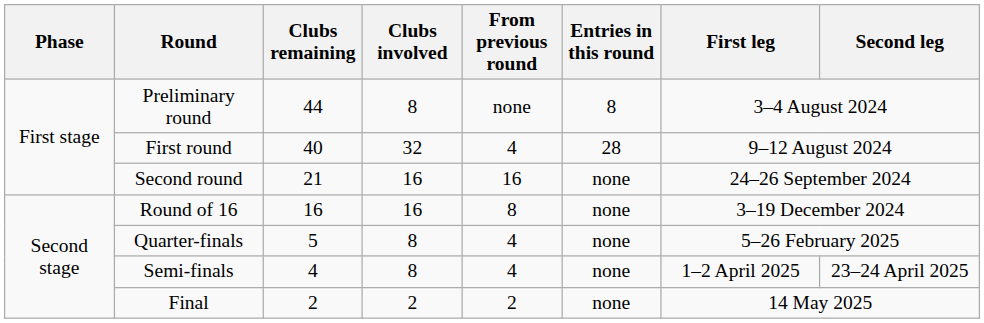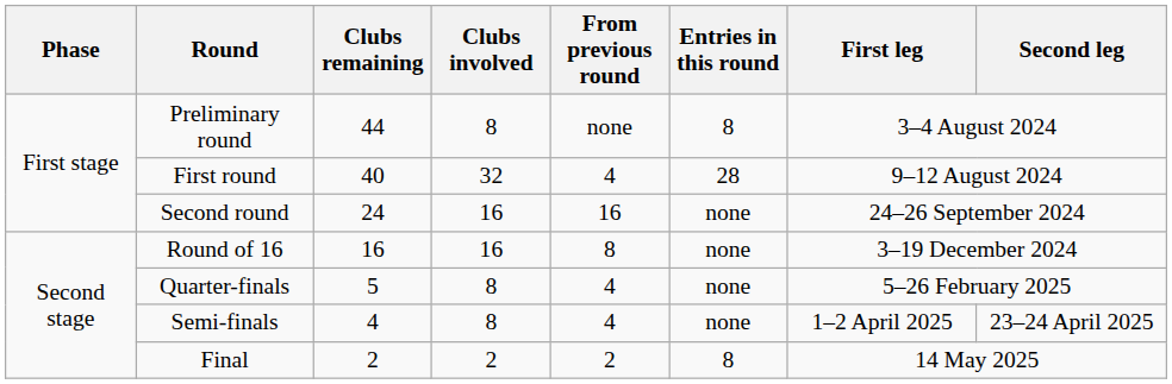 <table class="wikitable" style="text-align: center; font-size: 100%; width: 800px;">
 <tr>
 <th width=11%>Phase</th>
 <th width=15%>Round</th>
 <th width=10%>Clubs remaining</th>
 <th width=10%>Clubs involved</th>
 <th width=10%>From previous round</th>
 <th width=10%>Entries in this round</th>
 <th width=16%>First leg</th>
 <th width=16%>Second leg</th>
 </tr>
 <tr>
 <td rowspan=3 align=center>First stage</td>
 <td align="center">Preliminary round</td>
 <td align=center>44</td>
 <td align=center>8</td>
 <td align=center>none</td>
 <td align=center>8</td>
 <td colspan=2 align=center>3–4 August 2024</td>
 </tr>
 <tr>
 <td align=center>First round</td>
 <td align=center>40</td>
 <td align=center>32</td>
 <td align=center>4</td>
 <td align=center>28</td>
 <td colspan=2 align=center>9–12 August 2024</td>
 </tr>
 <tr>
 <td align=center>Second round</td>
-<td align=center>21</td>
+<td align=center>24</td>
 <td align=center>16</td>
 <td align=center>16</td>
 <td align=center>none</td>
 <td colspan=2 align=center>24–26 September 2024</td>
 </tr>
 <tr>
 <td rowspan=4 align=center>Second stage</td>
 <td align=center>Round of 16</td>
 <td align=center>16</td>
 <td align=center>16</td>
 <td align=center>8</td>
 <td align=center>none</td>
 <td colspan=2 align=center>3–19 December 2024</td>
 </tr>
 <tr>
 <td align=center>Quarter-finals</td>
 <td align=center>5</td>
 <td align=center>8</td>
 <td align=center>4</td>
 <td align=center>none</td>
 <td colspan=2 align=center>5–26 February 2025</td>
 </tr>
 <tr>
 <td align=center>Semi-finals</td>
 <td align=center>4</td>
 <td align=center>8</td>
 <td align=center>4</td>
 <td align=center>none</td>
 <td align=center>1–2 April 2025</td>
 <td align=center>23–24 April 2025</td>
 </tr>
 <tr>
 <td align=center>Final</td>
 <td align=center>2</td>
 <td align=center>2</td>
 <td align=center>2</td>
-<td align=center>none</td>
+<td align=center>8</td>
 <td colspan=2 align=center>14 May 2025</td>
 </tr>
 </table>
